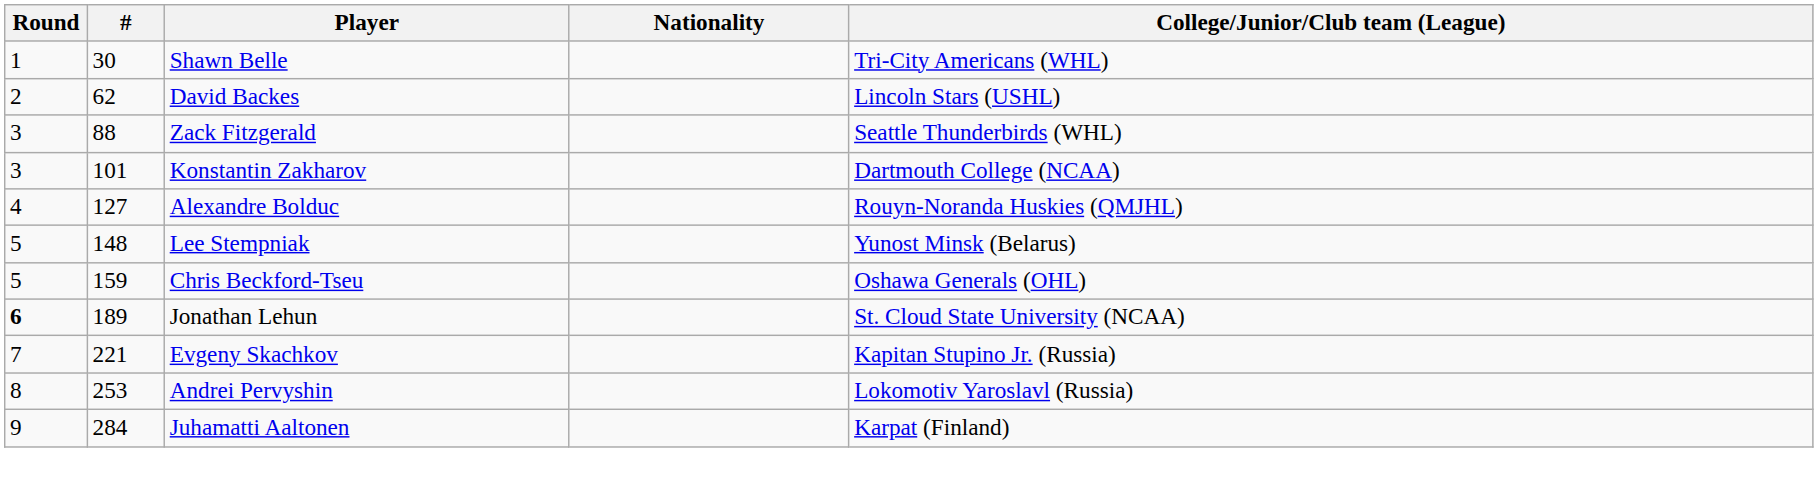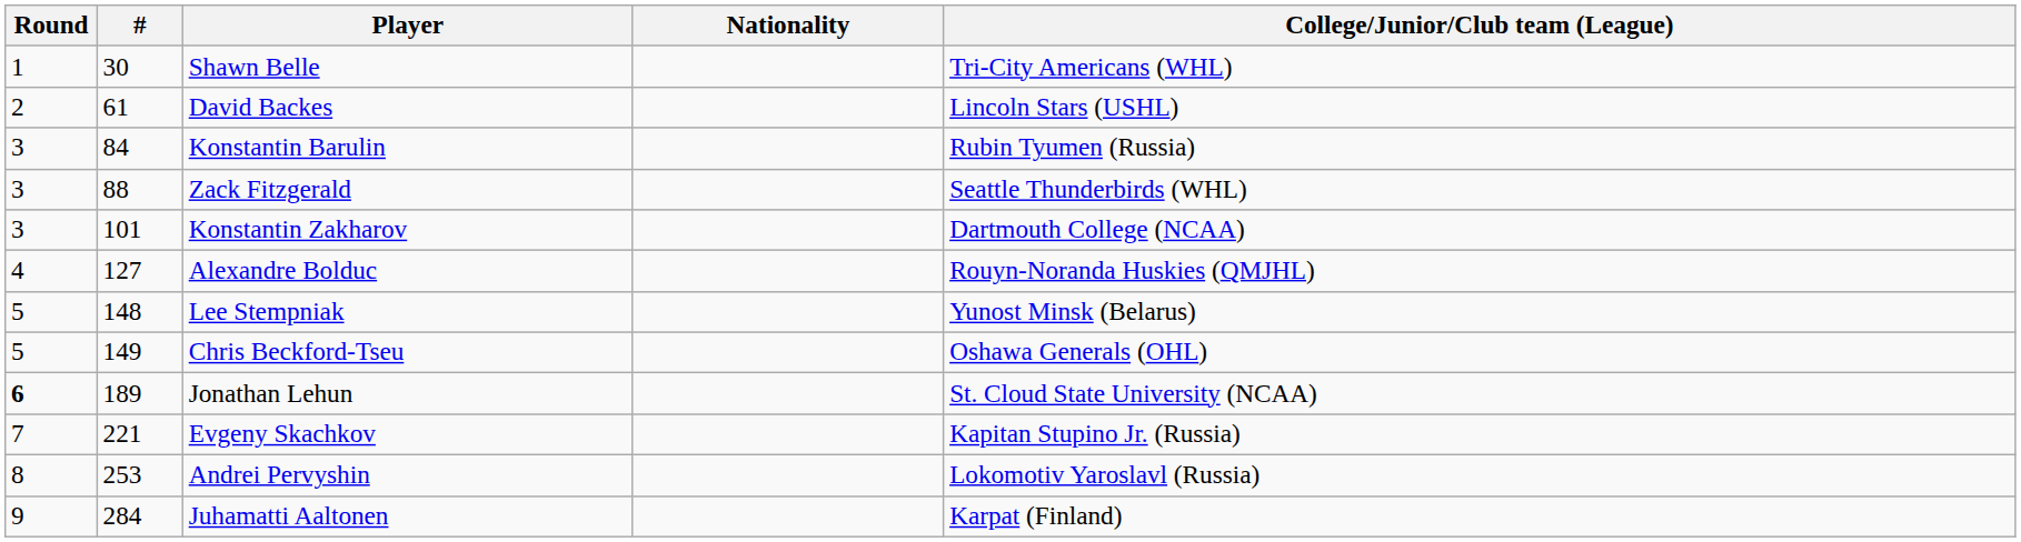 <table class="wikitable">
 <tr align="center">
 <th bgcolor="#DDDDFF" width="4.0%">Round</th>
 <th bgcolor="#DDDDFF" width="4.0%">#</th>
 <th bgcolor="#DDDDFF" width="21.0%">Player</th>
 <th bgcolor="#DDDDFF" width="14.5%">Nationality</th>
 <th bgcolor="#DDDDFF" width="50.0%">College/Junior/Club team (League)</th>
 </tr>
 <tr>
 <td>1</td>
 <td>30</td>
 <td><a href='#'>Shawn Belle</a></td>
 <td></td>
 <td><a href='#'>Tri-City Americans</a> (<a href='#'>WHL</a>)</td>
 </tr>
 <tr>
 <td>2</td>
-<td>62</td>
+<td>61</td>
 <td><a href='#'>David Backes</a></td>
 <td></td>
 <td><a href='#'>Lincoln Stars</a> (<a href='#'>USHL</a>)</td>
+</tr>
+<tr>
+<td>3</td>
+<td>84</td>
+<td><a href='#'>Konstantin Barulin</a></td>
+<td></td>
+<td><a href='#'>Rubin Tyumen</a> (Russia)</td>
 </tr>
 <tr>
 <td>3</td>
 <td>88</td>
 <td><a href='#'>Zack Fitzgerald</a></td>
 <td></td>
 <td><a href='#'>Seattle Thunderbirds</a> (WHL)</td>
 </tr>
 <tr>
 <td>3</td>
 <td>101</td>
 <td><a href='#'>Konstantin Zakharov</a></td>
 <td></td>
 <td><a href='#'>Dartmouth College</a> (<a href='#'>NCAA</a>)</td>
 </tr>
 <tr>
 <td>4</td>
 <td>127</td>
 <td><a href='#'>Alexandre Bolduc</a></td>
 <td></td>
 <td><a href='#'>Rouyn-Noranda Huskies</a> (<a href='#'>QMJHL</a>)</td>
 </tr>
 <tr>
 <td>5</td>
 <td>148</td>
 <td><a href='#'>Lee Stempniak</a></td>
 <td></td>
 <td><a href='#'>Yunost Minsk</a> (Belarus)</td>
 </tr>
 <tr>
 <td>5</td>
-<td>159</td>
+<td>149</td>
 <td><a href='#'>Chris Beckford-Tseu</a></td>
 <td></td>
 <td><a href='#'>Oshawa Generals</a> (<a href='#'>OHL</a>)</td>
 </tr>
 <tr>
 <td><strong>6</strong></td>
 <td>189</td>
 <td>Jonathan Lehun</td>
 <td></td>
 <td><a href='#'>St. Cloud State University</a> (NCAA)</td>
 </tr>
 <tr>
 <td>7</td>
 <td>221</td>
 <td><a href='#'>Evgeny Skachkov</a></td>
 <td></td>
 <td><a href='#'>Kapitan Stupino Jr.</a> (Russia)</td>
 </tr>
 <tr>
 <td>8</td>
 <td>253</td>
 <td><a href='#'>Andrei Pervyshin</a></td>
 <td></td>
 <td><a href='#'>Lokomotiv Yaroslavl</a> (Russia)</td>
 </tr>
 <tr>
 <td>9</td>
 <td>284</td>
 <td><a href='#'>Juhamatti Aaltonen</a></td>
 <td></td>
 <td><a href='#'>Karpat</a> (Finland)</td>
 </tr>
 </table>
